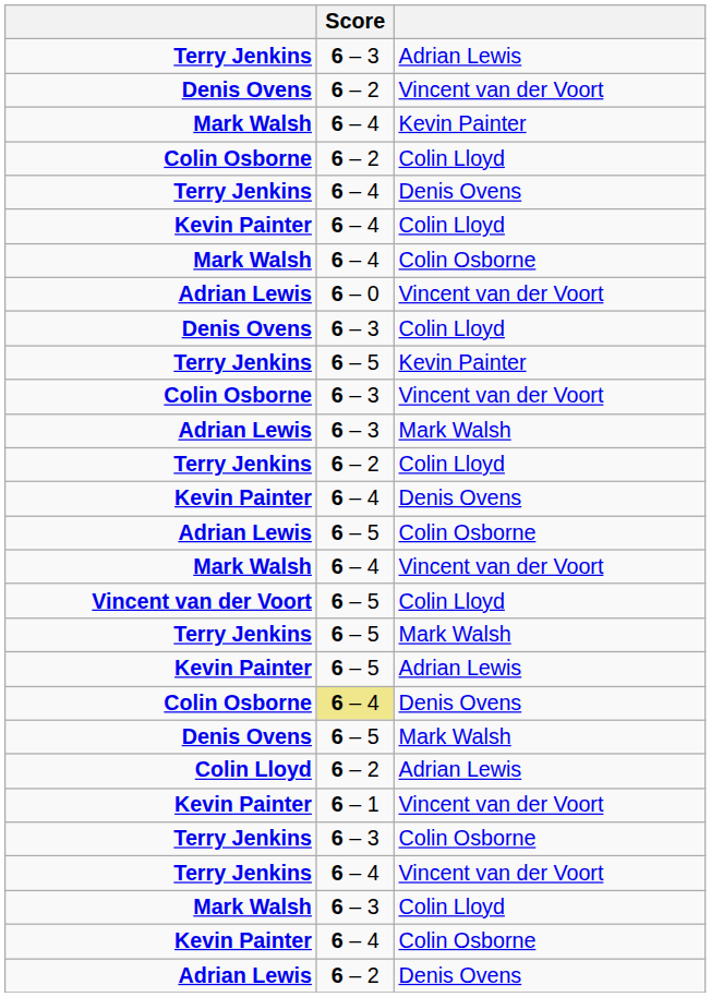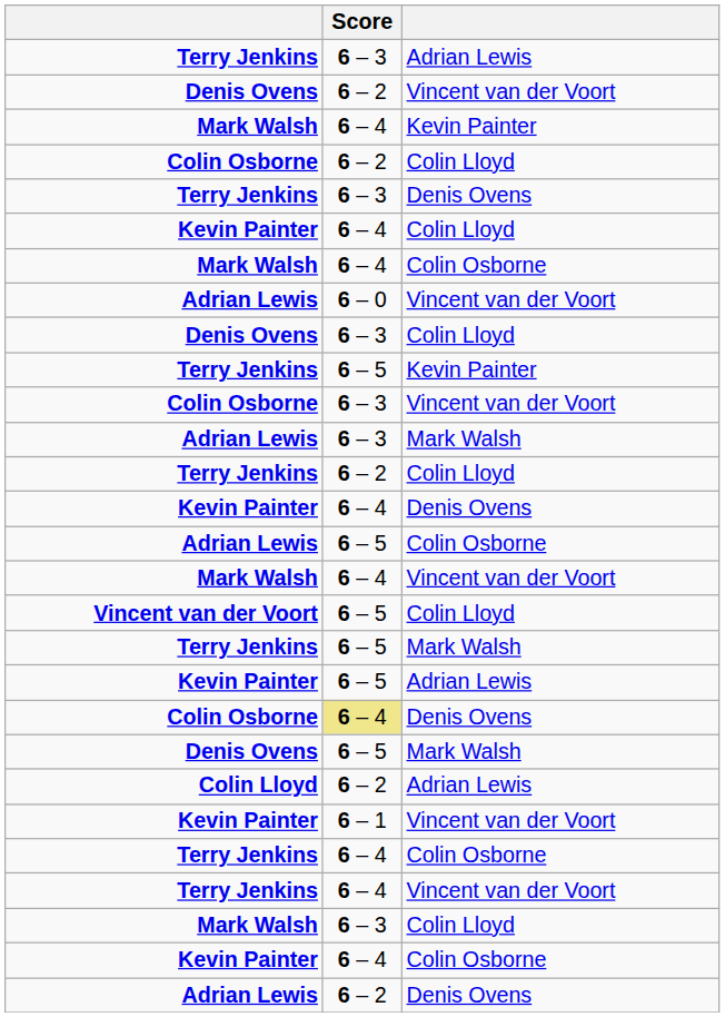 <table class=wikitable style="text-align:center">
 <tr>
 <th width=225></th>
 <th width=50>Score</th>
 <th width=225></th>
 </tr>
 <tr align=left>
 <td align=right><strong><a href='#'>Terry Jenkins</a></strong> </td>
 <td align=center><strong>6</strong> – 3</td>
 <td> <a href='#'>Adrian Lewis</a></td>
 </tr>
 <tr align=left>
 <td align=right><strong><a href='#'>Denis Ovens</a></strong> </td>
 <td align=center><strong>6</strong> – 2</td>
 <td> <a href='#'>Vincent van der Voort</a></td>
 </tr>
 <tr align=left>
 <td align=right><strong><a href='#'>Mark Walsh</a></strong> </td>
 <td align=center><strong>6</strong> – 4</td>
 <td> <a href='#'>Kevin Painter</a></td>
 </tr>
 <tr align=left>
 <td align=right><strong><a href='#'>Colin Osborne</a></strong> </td>
 <td align=center><strong>6</strong> – 2</td>
 <td> <a href='#'>Colin Lloyd</a></td>
 </tr>
 <tr align=left>
 <td align=right><strong><a href='#'>Terry Jenkins</a></strong> </td>
-<td align=center><strong>6</strong> – 4</td>
+<td align=center><strong>6</strong> – 3</td>
 <td> <a href='#'>Denis Ovens</a></td>
 </tr>
 <tr align=left>
 <td align=right><strong><a href='#'>Kevin Painter</a></strong> </td>
 <td align=center><strong>6</strong> – 4</td>
 <td> <a href='#'>Colin Lloyd</a></td>
 </tr>
 <tr align=left>
 <td align=right><strong><a href='#'>Mark Walsh</a></strong> </td>
 <td align=center><strong>6</strong> – 4</td>
 <td> <a href='#'>Colin Osborne</a></td>
 </tr>
 <tr align=left>
 <td align=right><strong><a href='#'>Adrian Lewis</a></strong> </td>
 <td align=center><strong>6</strong> – 0</td>
 <td> <a href='#'>Vincent van der Voort</a></td>
 </tr>
 <tr align=left>
 <td align=right><strong><a href='#'>Denis Ovens</a></strong> </td>
 <td align=center><strong>6</strong> – 3</td>
 <td> <a href='#'>Colin Lloyd</a></td>
 </tr>
 <tr align=left>
 <td align=right><strong><a href='#'>Terry Jenkins</a></strong> </td>
 <td align=center><strong>6</strong> – 5</td>
 <td> <a href='#'>Kevin Painter</a></td>
 </tr>
 <tr align=left>
 <td align=right><strong><a href='#'>Colin Osborne</a></strong> </td>
 <td align=center><strong>6</strong> – 3</td>
 <td> <a href='#'>Vincent van der Voort</a></td>
 </tr>
 <tr align=left>
 <td align=right><strong><a href='#'>Adrian Lewis</a></strong> </td>
 <td align=center><strong>6</strong> – 3</td>
 <td> <a href='#'>Mark Walsh</a></td>
 </tr>
 <tr align=left>
 <td align=right><strong><a href='#'>Terry Jenkins</a></strong> </td>
 <td align=center><strong>6</strong> – 2</td>
 <td> <a href='#'>Colin Lloyd</a></td>
 </tr>
 <tr align=left>
 <td align=right><strong><a href='#'>Kevin Painter</a></strong> </td>
 <td align=center><strong>6</strong> – 4</td>
 <td> <a href='#'>Denis Ovens</a></td>
 </tr>
 <tr align=left>
 <td align=right><strong><a href='#'>Adrian Lewis</a></strong> </td>
 <td align=center><strong>6</strong> – 5</td>
 <td> <a href='#'>Colin Osborne</a></td>
 </tr>
 <tr align=left>
 <td align=right><strong><a href='#'>Mark Walsh</a></strong> </td>
 <td align=center><strong>6</strong> – 4</td>
 <td> <a href='#'>Vincent van der Voort</a></td>
 </tr>
 <tr align=left>
 <td align=right><strong><a href='#'>Vincent van der Voort</a></strong> </td>
 <td align=center><strong>6</strong> – 5</td>
 <td> <a href='#'>Colin Lloyd</a></td>
 </tr>
 <tr align=left>
 <td align=right><strong><a href='#'>Terry Jenkins</a></strong> </td>
 <td align=center><strong>6</strong> – 5</td>
 <td> <a href='#'>Mark Walsh</a></td>
 </tr>
 <tr align=left>
 <td align=right><strong><a href='#'>Kevin Painter</a></strong> </td>
 <td align=center><strong>6</strong> – 5</td>
 <td> <a href='#'>Adrian Lewis</a></td>
 </tr>
 <tr align=left>
 <td align=right><strong><a href='#'>Colin Osborne</a></strong> </td>
 <td align=center style="background: khaki;"><strong>6</strong> – 4</td>
 <td> <a href='#'>Denis Ovens</a></td>
 </tr>
 <tr align=left>
 <td align=right><strong><a href='#'>Denis Ovens</a></strong> </td>
 <td align=center><strong>6</strong> – 5</td>
 <td> <a href='#'>Mark Walsh</a></td>
 </tr>
 <tr align=left>
 <td align=right><strong><a href='#'>Colin Lloyd</a></strong> </td>
 <td align=center><strong>6</strong> – 2</td>
 <td> <a href='#'>Adrian Lewis</a></td>
 </tr>
 <tr align=left>
 <td align=right><strong><a href='#'>Kevin Painter</a></strong> </td>
 <td align=center><strong>6</strong> – 1</td>
 <td> <a href='#'>Vincent van der Voort</a></td>
 </tr>
 <tr align=left>
 <td align=right><strong><a href='#'>Terry Jenkins</a></strong> </td>
-<td align=center><strong>6</strong> – 3</td>
+<td align=center><strong>6</strong> – 4</td>
 <td> <a href='#'>Colin Osborne</a></td>
 </tr>
 <tr align=left>
 <td align=right><strong><a href='#'>Terry Jenkins</a></strong> </td>
 <td align=center><strong>6</strong> – 4</td>
 <td> <a href='#'>Vincent van der Voort</a></td>
 </tr>
 <tr align=left>
 <td align=right><strong><a href='#'>Mark Walsh</a></strong> </td>
 <td align=center><strong>6</strong> – 3</td>
 <td> <a href='#'>Colin Lloyd</a></td>
 </tr>
 <tr align=left>
 <td align=right><strong><a href='#'>Kevin Painter</a></strong> </td>
 <td align=center><strong>6</strong> – 4</td>
 <td> <a href='#'>Colin Osborne</a></td>
 </tr>
 <tr align=left>
 <td align=right><strong><a href='#'>Adrian Lewis</a></strong> </td>
 <td align=center><strong>6</strong> – 2</td>
 <td> <a href='#'>Denis Ovens</a></td>
 </tr>
 </table>
